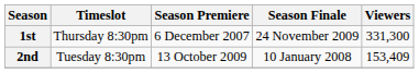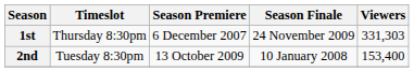 <table class="wikitable">
 <tr>
 <th>Season</th>
 <th>Timeslot</th>
 <th>Season Premiere</th>
 <th>Season Finale</th>
 <th>Viewers<br></th>
 </tr>
 <tr>
 <th>1st</th>
 <td align="center">Thursday 8:30pm</td>
 <td align="center">6 December 2007</td>
 <td align="center">24 November 2009</td>
-<td align="center">331,300</td>
+<td align="center">331,303</td>
 </tr>
 <tr>
 <th>2nd</th>
 <td align="center">Tuesday 8:30pm</td>
 <td align="center">13 October 2009</td>
 <td align="center">10 January 2008</td>
-<td align="center">153,409</td>
+<td align="center">153,400</td>
 </tr>
 <tr>
 </tr>
 </table>
